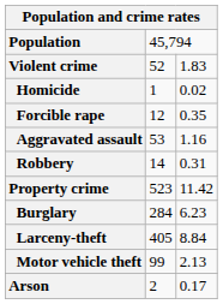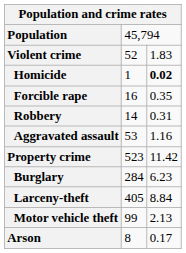 <table class="wikitable collapsible">
 <tr>
 <th colspan="3">Population and crime rates</th>
 </tr>
 <tr>
 <th scope="row" style="text-align: left;">Population</th>
 <td colspan="2">45,794</td>
 </tr>
 <tr>
 <th scope="row" style="text-align: left;">Violent crime</th>
 <td>52</td>
 <td>1.83</td>
 </tr>
 <tr>
 <th scope="row" style="text-align: left;">  Homicide</th>
 <td>1</td>
-<td>0.02</td>
+<td><strong>0.02</strong></td>
 </tr>
 <tr>
 <th scope="row" style="text-align: left;">  Forcible rape</th>
-<td>12</td>
+<td>16</td>
 <td>0.35</td>
+</tr>
+<tr>
+<th scope="row" style="text-align: left;">  Robbery</th>
+<td>14</td>
+<td>0.31</td>
 </tr>
 <tr>
 <th scope="row" style="text-align: left;">  Aggravated assault</th>
 <td>53</td>
 <td>1.16</td>
-</tr>
-<tr>
-<th scope="row" style="text-align: left;">  Robbery</th>
-<td>14</td>
-<td>0.31</td>
 </tr>
 <tr>
 <th scope="row" style="text-align: left;">Property crime</th>
 <td>523</td>
 <td>11.42</td>
 </tr>
 <tr>
 <th scope="row" style="text-align: left;">  Burglary</th>
 <td>284</td>
 <td>6.23</td>
 </tr>
 <tr>
 <th scope="row" style="text-align: left;">  Larceny-theft</th>
 <td>405</td>
 <td>8.84</td>
 </tr>
 <tr>
 <th scope="row" style="text-align: left;">  Motor vehicle theft</th>
 <td>99</td>
 <td>2.13</td>
 </tr>
 <tr>
 <th scope="row" style="text-align: left;">Arson</th>
-<td>2</td>
+<td>8</td>
 <td>0.17</td>
 </tr>
 </table>
